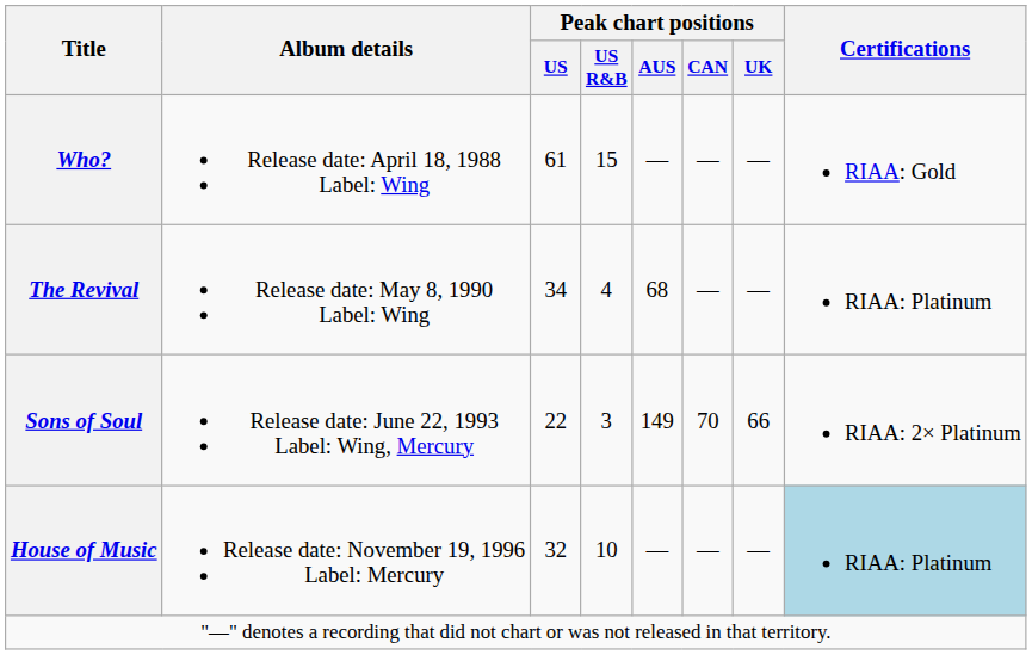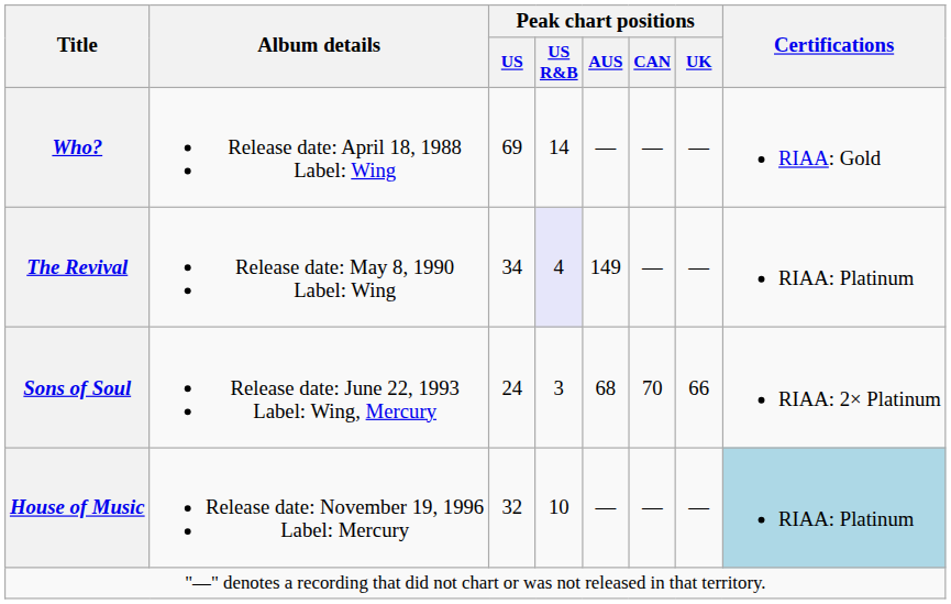 <table class="wikitable plainrowheaders" style="text-align:center;">
 <tr>
 <th scope="col" rowspan="2">Title</th>
 <th scope="col" rowspan="2">Album details</th>
 <th scope="col" colspan="5">Peak chart positions</th>
 <th scope="col" rowspan="2"><a href='#'>Certifications</a></th>
 </tr>
 <tr style="font-size:smaller;">
 <th scope="col" width="30"><a href='#'>US</a><br></th>
 <th scope="col" width="30"><a href='#'>US R&B</a><br></th>
 <th scope="col" width="30"><a href='#'>AUS</a><br></th>
 <th scope="col" width="30"><a href='#'>CAN</a><br></th>
 <th scope="col" width="30"><a href='#'>UK</a><br></th>
 </tr>
 <tr>
 <th scope="row"><em><a href='#'>Who?</a></em></th>
 <td><br><ul><li>Release date: April 18, 1988</li><li>Label: <a href='#'>Wing</a></li></ul></td>
-<td>61</td>
-<td>15</td>
+<td>69</td>
+<td>14</td>
 <td>—</td>
 <td>—</td>
 <td>—</td>
 <td align="left"><br><ul><li><a href='#'>RIAA</a>: Gold</li></ul></td>
 </tr>
 <tr>
 <th scope="row"><em><a href='#'>The Revival</a></em></th>
 <td><br><ul><li>Release date: May 8, 1990</li><li>Label: Wing</li></ul></td>
 <td>34</td>
-<td>4</td>
-<td>68</td>
+<td style="background: lavender;">4</td>
+<td>149</td>
 <td>—</td>
 <td>—</td>
 <td align="left"><br><ul><li>RIAA: Platinum</li></ul></td>
 </tr>
 <tr>
 <th scope="row"><em><a href='#'>Sons of Soul</a></em></th>
 <td><br><ul><li>Release date: June 22, 1993</li><li>Label: Wing, <a href='#'>Mercury</a></li></ul></td>
-<td>22</td>
+<td>24</td>
 <td>3</td>
-<td>149</td>
+<td>68</td>
 <td>70</td>
 <td>66</td>
 <td align="left"><br><ul><li>RIAA: 2× Platinum</li></ul></td>
 </tr>
 <tr>
 <th scope="row"><em><a href='#'>House of Music</a></em></th>
 <td><br><ul><li>Release date: November 19, 1996</li><li>Label: Mercury</li></ul></td>
 <td>32</td>
 <td>10</td>
 <td>—</td>
 <td>—</td>
 <td>—</td>
 <td align="left" style="background: lightblue;"><br><ul><li>RIAA: Platinum</li></ul></td>
 </tr>
 <tr>
 <td colspan="15" style="font-size:90%">"—" denotes a recording that did not chart or was not released in that territory.</td>
 </tr>
 </table>
